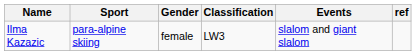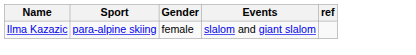 <table class="wikitable">
 <tr>
 <th>Name</th>
 <th>Sport</th>
 <th>Gender</th>
-<th>Classification</th>
 <th>Events</th>
 <th>ref</th>
 </tr>
 <tr>
 <td><a href='#'>Ilma Kazazic</a></td>
 <td><a href='#'>para-alpine skiing</a></td>
 <td>female</td>
-<td>LW3</td>
 <td><a href='#'>slalom</a> and <a href='#'>giant slalom</a></td>
 <td></td>
 </tr>
 </table>
